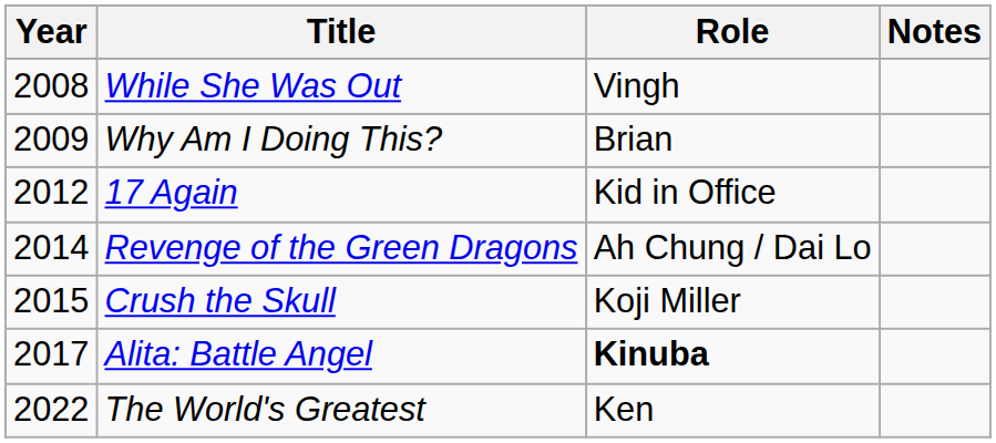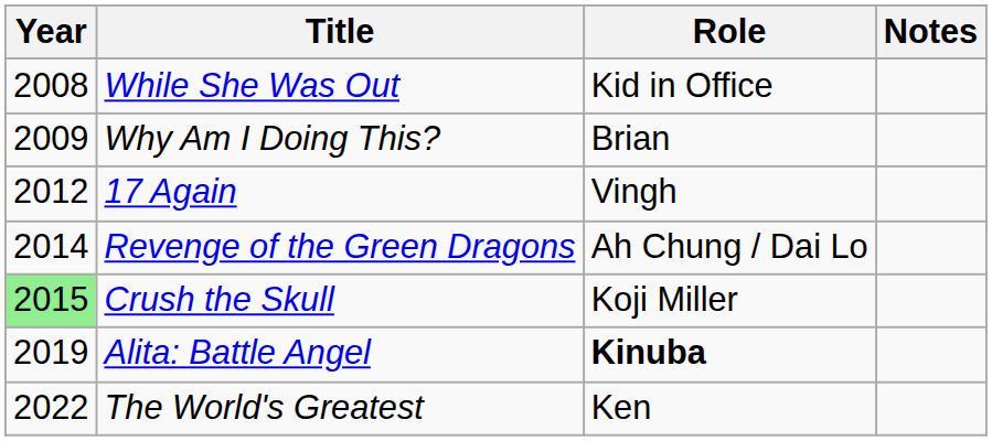 <table class="wikitable sortable">
 <tr>
 <th>Year</th>
 <th>Title</th>
 <th>Role</th>
 <th>Notes</th>
 </tr>
 <tr>
 <td>2008</td>
 <td><em><a href='#'>While She Was Out</a></em></td>
-<td>Vingh</td>
+<td>Kid in Office</td>
 <td></td>
 </tr>
 <tr>
 <td>2009</td>
 <td><em>Why Am I Doing This?</em></td>
 <td>Brian</td>
 <td></td>
 </tr>
 <tr>
 <td>2012</td>
 <td><em><a href='#'>17 Again</a></em></td>
-<td>Kid in Office</td>
+<td>Vingh</td>
 <td></td>
 </tr>
 <tr>
 <td>2014</td>
 <td><em><a href='#'>Revenge of the Green Dragons</a></em></td>
 <td>Ah Chung / Dai Lo</td>
 <td></td>
 </tr>
 <tr>
-<td>2015</td>
+<td style="background: lightgreen;">2015</td>
 <td><em><a href='#'>Crush the Skull</a></em></td>
 <td>Koji Miller</td>
 <td></td>
 </tr>
 <tr>
-<td>2017</td>
+<td>2019</td>
 <td><em><a href='#'>Alita: Battle Angel</a></em></td>
 <td><strong>Kinuba</strong></td>
 <td></td>
 </tr>
 <tr>
 <td>2022</td>
 <td><em>The World's Greatest</em></td>
 <td>Ken</td>
 <td></td>
 </tr>
 </table>
